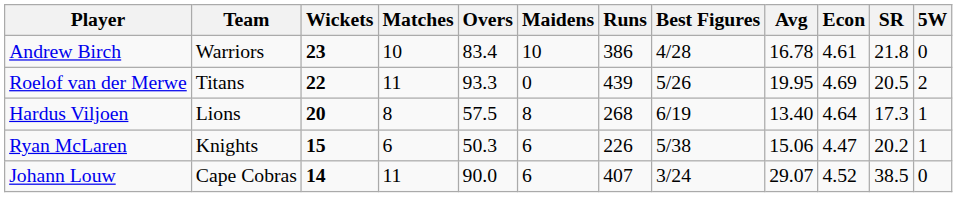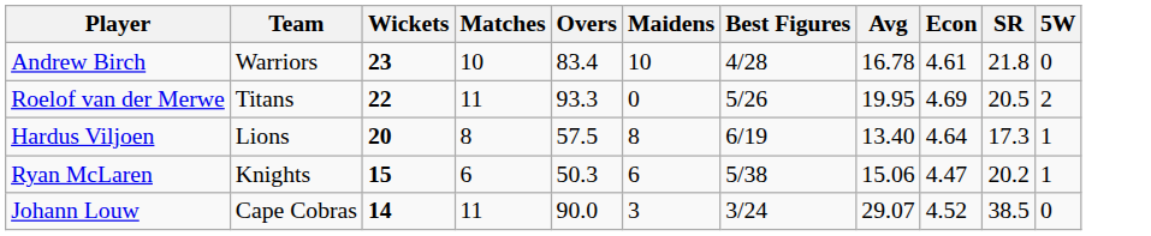 <table class="wikitable">
 <tr>
 <th>Player</th>
 <th>Team</th>
 <th>Wickets</th>
 <th>Matches</th>
 <th>Overs</th>
 <th>Maidens</th>
-<th>Runs</th>
 <th>Best Figures</th>
 <th>Avg</th>
 <th>Econ</th>
 <th>SR</th>
 <th>5W</th>
 </tr>
 <tr>
 <td><a href='#'>Andrew Birch</a></td>
 <td> Warriors</td>
 <td><strong>23</strong></td>
 <td>10</td>
 <td>83.4</td>
 <td>10</td>
-<td>386</td>
 <td>4/28</td>
 <td>16.78</td>
 <td>4.61</td>
 <td>21.8</td>
 <td>0</td>
 </tr>
 <tr>
 <td><a href='#'>Roelof van der Merwe</a></td>
 <td> Titans</td>
 <td><strong>22</strong></td>
 <td>11</td>
 <td>93.3</td>
 <td>0</td>
-<td>439</td>
 <td>5/26</td>
 <td>19.95</td>
 <td>4.69</td>
 <td>20.5</td>
 <td>2</td>
 </tr>
 <tr>
 <td><a href='#'>Hardus Viljoen</a></td>
 <td> Lions</td>
 <td><strong>20</strong></td>
 <td>8</td>
 <td>57.5</td>
 <td>8</td>
-<td>268</td>
 <td>6/19</td>
 <td>13.40</td>
 <td>4.64</td>
 <td>17.3</td>
 <td>1</td>
 </tr>
 <tr>
 <td><a href='#'>Ryan McLaren</a></td>
 <td> Knights</td>
 <td><strong>15</strong></td>
 <td>6</td>
 <td>50.3</td>
 <td>6</td>
-<td>226</td>
 <td>5/38</td>
 <td>15.06</td>
 <td>4.47</td>
 <td>20.2</td>
 <td>1</td>
 </tr>
 <tr>
 <td><a href='#'>Johann Louw</a></td>
 <td> Cape Cobras</td>
 <td><strong>14</strong></td>
 <td>11</td>
 <td>90.0</td>
-<td>6</td>
-<td>407</td>
+<td>3</td>
 <td>3/24</td>
 <td>29.07</td>
 <td>4.52</td>
 <td>38.5</td>
 <td>0</td>
 </tr>
 </table>
